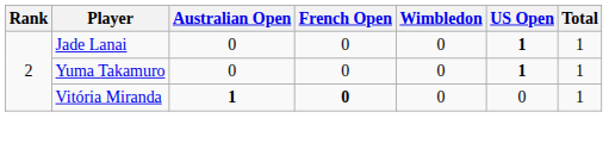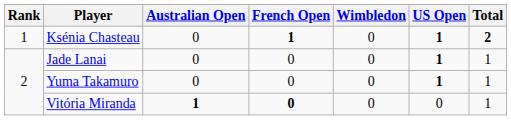 <table class="wikitable sortable" style="text-align:center">
 <tr>
 <th align="center">Rank</th>
 <th align="center">Player</th>
 <th align="center"><a href='#'>Australian Open</a></th>
 <th align="center"><a href='#'>French Open</a></th>
 <th align="center"><a href='#'>Wimbledon</a></th>
 <th align="center"><a href='#'>US Open</a></th>
 <th align="center">Total</th>
+</tr>
+<tr>
+<td>1</td>
+<td style="text-align:left;" data-sort-value=""> <a href='#'>Ksénia Chasteau</a></td>
+<td>0</td>
+<td><strong>1</strong></td>
+<td>0</td>
+<td><strong>1</strong></td>
+<td><strong>2</strong></td>
 </tr>
 <tr>
 <td rowspan="3">2</td>
 <td style="text-align:left;" data-sort-value=""> <a href='#'>Jade Lanai</a></td>
 <td>0</td>
 <td>0</td>
 <td>0</td>
 <td><strong>1</strong></td>
 <td>1</td>
 </tr>
 <tr>
 <td style="text-align:left;" data-sort-value=""> <a href='#'>Yuma Takamuro</a></td>
 <td>0</td>
 <td>0</td>
 <td>0</td>
 <td><strong>1</strong></td>
 <td>1</td>
 </tr>
 <tr>
 <td style="text-align:left;" data-sort-value=""> <a href='#'>Vitória Miranda</a></td>
 <td><strong>1</strong></td>
 <td><strong>0</strong></td>
 <td>0</td>
 <td>0</td>
 <td>1</td>
 </tr>
 </table>
